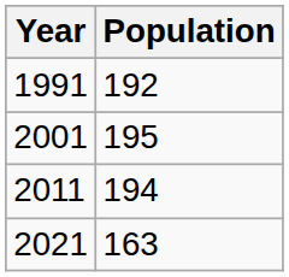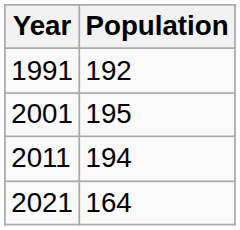 <table class="wikitable">
 <tr>
 <th>Year</th>
 <th>Population</th>
 </tr>
 <tr>
 <td>1991</td>
 <td>192</td>
 </tr>
 <tr>
 <td>2001</td>
 <td>195</td>
 </tr>
 <tr>
 <td>2011</td>
 <td>194</td>
 </tr>
 <tr>
 <td>2021</td>
-<td>163</td>
+<td>164</td>
 </tr>
 </table>
